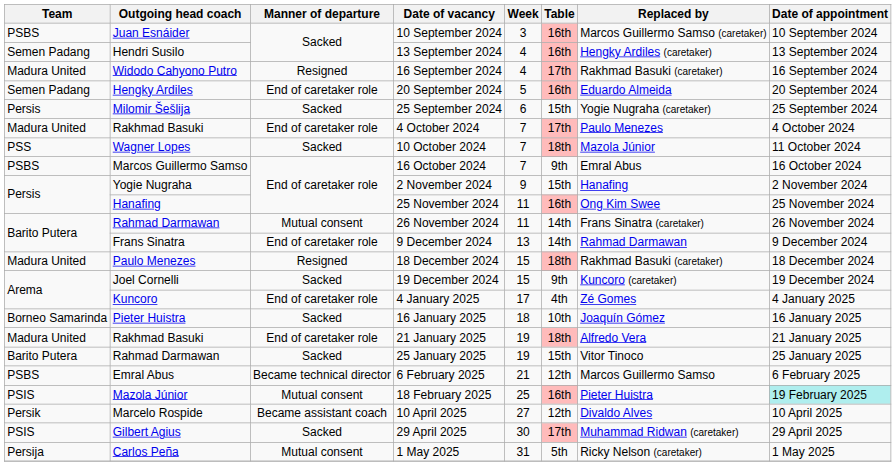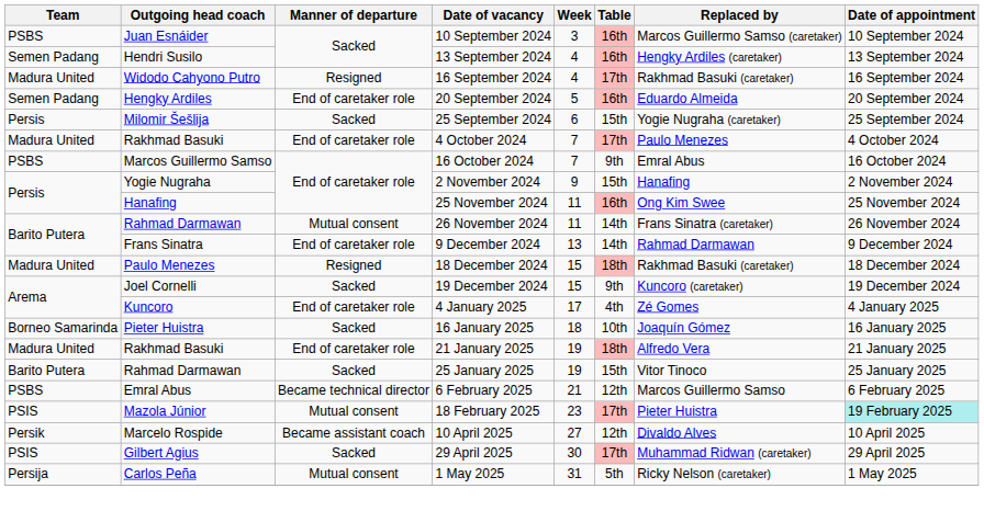 <table class="wikitable sortable">
 <tr>
 <th>Team</th>
 <th>Outgoing head coach</th>
 <th>Manner of departure</th>
 <th>Date of vacancy</th>
 <th>Week</th>
 <th>Table</th>
 <th>Replaced by</th>
 <th>Date of appointment</th>
 </tr>
 <tr>
 <td>PSBS</td>
 <td> <a href='#'>Juan Esnáider</a></td>
 <td style="text-align: center;" rowspan="2">Sacked</td>
 <td>10 September 2024</td>
 <td style="text-align: center;">3</td>
 <td align="center" style="background-color: #FFBBBB;">16th</td>
 <td> Marcos Guillermo Samso <small>(caretaker)</small></td>
 <td>10 September 2024</td>
 </tr>
 <tr>
 <td>Semen Padang</td>
 <td> Hendri Susilo</td>
 <td>13 September 2024</td>
 <td style="text-align: center;">4</td>
 <td align="center" style="background-color: #FFBBBB;">16th</td>
 <td> <a href='#'>Hengky Ardiles</a> <small>(caretaker)</small></td>
 <td>13 September 2024</td>
 </tr>
 <tr>
 <td>Madura United</td>
 <td> <a href='#'>Widodo Cahyono Putro</a></td>
 <td style="text-align: center;">Resigned</td>
 <td>16 September 2024</td>
 <td style="text-align: center;">4</td>
 <td align="center" style="background-color: #FFBBBB;">17th</td>
 <td> Rakhmad Basuki <small>(caretaker)</small></td>
 <td>16 September 2024</td>
 </tr>
 <tr>
 <td>Semen Padang</td>
 <td> <a href='#'>Hengky Ardiles</a></td>
 <td style="text-align: center;">End of caretaker role</td>
 <td>20 September 2024</td>
 <td style="text-align: center;">5</td>
 <td align="center" style="background-color: #FFBBBB;">16th</td>
 <td> <a href='#'>Eduardo Almeida</a></td>
 <td>20 September 2024</td>
 </tr>
 <tr>
 <td>Persis</td>
 <td> <a href='#'>Milomir Šešlija</a></td>
 <td style="text-align: center;">Sacked</td>
 <td>25 September 2024</td>
 <td style="text-align: center;">6</td>
 <td align="center">15th</td>
 <td> Yogie Nugraha <small>(caretaker)</small></td>
 <td>25 September 2024</td>
 </tr>
 <tr>
 <td>Madura United</td>
 <td> Rakhmad Basuki</td>
 <td style="text-align: center;">End of caretaker role</td>
 <td>4 October 2024</td>
 <td style="text-align: center;">7</td>
 <td align="center" style="background-color: #FFBBBB;">17th</td>
 <td> <a href='#'>Paulo Menezes</a></td>
 <td>4 October 2024</td>
-</tr>
-<tr>
-<td>PSS</td>
-<td> <a href='#'>Wagner Lopes</a></td>
-<td style="text-align: center;">Sacked</td>
-<td>10 October 2024</td>
-<td style="text-align: center;">7</td>
-<td align="center" style="background-color: #FFBBBB;">18th</td>
-<td> <a href='#'>Mazola Júnior</a></td>
-<td>11 October 2024</td>
 </tr>
 <tr>
 <td>PSBS</td>
 <td> Marcos Guillermo Samso</td>
 <td style="text-align: center;" rowspan="3">End of caretaker role</td>
 <td>16 October 2024</td>
 <td style="text-align: center;">7</td>
 <td align="center">9th</td>
 <td> Emral Abus</td>
 <td>16 October 2024</td>
 </tr>
 <tr>
 <td rowspan="2">Persis</td>
 <td> Yogie Nugraha</td>
 <td>2 November 2024</td>
 <td style="text-align: center;">9</td>
 <td align="center">15th</td>
 <td> <a href='#'>Hanafing</a></td>
 <td>2 November 2024</td>
 </tr>
 <tr>
 <td> <a href='#'>Hanafing</a></td>
 <td>25 November 2024</td>
 <td style="text-align: center;">11</td>
 <td align="center" style="background-color: #FFBBBB;">16th</td>
 <td> <a href='#'>Ong Kim Swee</a></td>
 <td>25 November 2024</td>
 </tr>
 <tr>
 <td rowspan="2">Barito Putera</td>
 <td> <a href='#'>Rahmad Darmawan</a></td>
 <td align="center">Mutual consent</td>
 <td>26 November 2024</td>
 <td style="text-align: center;">11</td>
 <td style="text-align: center;">14th</td>
 <td> Frans Sinatra <small>(caretaker)</small></td>
 <td>26 November 2024</td>
 </tr>
 <tr>
 <td> Frans Sinatra</td>
 <td align="center">End of caretaker role</td>
 <td>9 December 2024</td>
 <td style="text-align: center;">13</td>
 <td style="text-align: center;">14th</td>
 <td> <a href='#'>Rahmad Darmawan</a></td>
 <td>9 December 2024</td>
 </tr>
 <tr>
 <td>Madura United</td>
 <td> <a href='#'>Paulo Menezes</a></td>
 <td style="text-align: center;">Resigned</td>
 <td>18 December 2024</td>
 <td style="text-align: center;">15</td>
 <td align="center" style="background-color: #FFBBBB;">18th</td>
 <td> Rakhmad Basuki <small>(caretaker)</small></td>
 <td>18 December 2024</td>
 </tr>
 <tr>
 <td rowspan="2">Arema</td>
 <td> Joel Cornelli</td>
 <td style="text-align: center;">Sacked</td>
 <td>19 December 2024</td>
 <td style="text-align: center;">15</td>
 <td align="center">9th</td>
 <td> <a href='#'>Kuncoro</a> <small>(caretaker)</small></td>
 <td>19 December 2024</td>
 </tr>
 <tr>
 <td> <a href='#'>Kuncoro</a></td>
 <td align="center">End of caretaker role</td>
 <td>4 January 2025</td>
 <td style="text-align: center;">17</td>
 <td align="center">4th</td>
 <td> <a href='#'>Zé Gomes</a></td>
 <td>4 January 2025</td>
 </tr>
 <tr>
 <td>Borneo Samarinda</td>
 <td> <a href='#'>Pieter Huistra</a></td>
 <td align="center">Sacked</td>
 <td>16 January 2025</td>
 <td style="text-align: center;">18</td>
 <td align="center">10th</td>
 <td> <a href='#'>Joaquín Gómez</a></td>
 <td>16 January 2025</td>
 </tr>
 <tr>
 <td>Madura United</td>
 <td> Rakhmad Basuki</td>
 <td align="center">End of caretaker role</td>
 <td>21 January 2025</td>
 <td style="text-align: center;">19</td>
 <td align="center"  style="background-color: #FFBBBB;">18th</td>
 <td> <a href='#'>Alfredo Vera</a></td>
 <td>21 January 2025</td>
 </tr>
 <tr>
 <td>Barito Putera</td>
 <td> Rahmad Darmawan</td>
 <td align="center">Sacked</td>
 <td>25 January 2025</td>
 <td style="text-align: center;">19</td>
 <td align="center">15th</td>
 <td> Vitor Tinoco</td>
 <td>25 January 2025</td>
 </tr>
 <tr>
 <td>PSBS</td>
 <td> Emral Abus</td>
 <td align="center">Became technical director</td>
 <td>6 February 2025</td>
 <td style="text-align: center;">21</td>
 <td align="center">12th</td>
 <td> Marcos Guillermo Samso</td>
 <td>6 February 2025</td>
 </tr>
 <tr>
 <td>PSIS</td>
 <td> <a href='#'>Mazola Júnior</a></td>
 <td align="center">Mutual consent</td>
 <td>18 February 2025</td>
-<td style="text-align: center;">25</td>
-<td align="center" style="background-color: #FFBBBB;">16th</td>
+<td style="text-align: center;">23</td>
+<td align="center" style="background-color: #FFBBBB;">17th</td>
 <td> <a href='#'>Pieter Huistra</a></td>
 <td style="background: paleturquoise;">19 February 2025</td>
 </tr>
 <tr>
 <td>Persik</td>
 <td> Marcelo Rospide</td>
 <td align="center">Became assistant coach</td>
 <td>10 April 2025</td>
 <td style="text-align: center;">27</td>
 <td align="center">12th</td>
 <td> <a href='#'>Divaldo Alves</a></td>
 <td>10 April 2025</td>
 </tr>
 <tr>
 <td>PSIS</td>
 <td> <a href='#'>Gilbert Agius</a></td>
 <td align="center">Sacked</td>
 <td>29 April 2025</td>
 <td style="text-align: center;">30</td>
 <td align="center" style="background-color: #FFBBBB;">17th</td>
 <td> <a href='#'>Muhammad Ridwan</a> <small>(caretaker)</small></td>
 <td>29 April 2025</td>
 </tr>
 <tr>
 <td>Persija</td>
 <td> <a href='#'>Carlos Peña</a></td>
 <td align="center">Mutual consent</td>
 <td>1 May 2025</td>
 <td style="text-align: center;">31</td>
 <td style="text-align: center;">5th</td>
 <td> Ricky Nelson <small>(caretaker)</small></td>
 <td>1 May 2025</td>
 </tr>
 <tr>
 </tr>
 </table>
